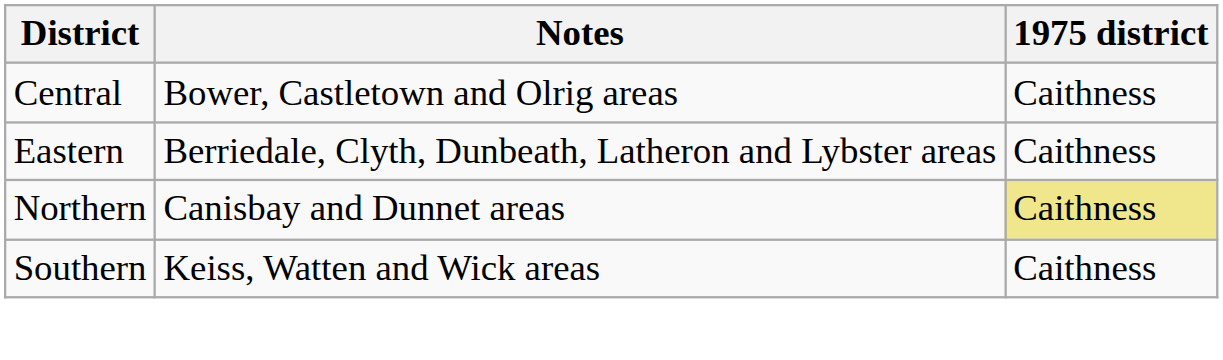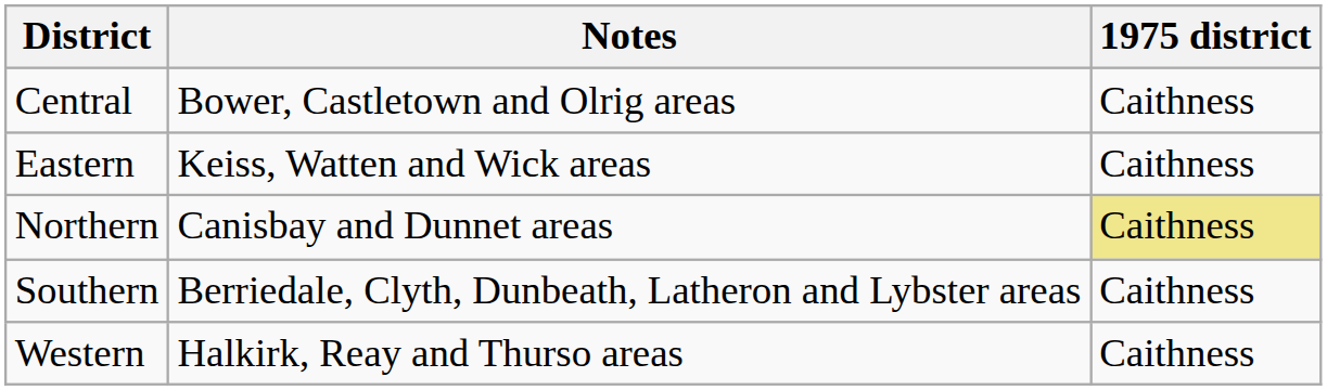 <table class="wikitable">
 <tr>
 <th>District</th>
 <th>Notes</th>
 <th>1975 district</th>
 </tr>
 <tr>
 <td>Central</td>
 <td>Bower, Castletown and Olrig areas</td>
 <td>Caithness</td>
 </tr>
 <tr>
 <td>Eastern</td>
-<td>Berriedale, Clyth, Dunbeath, Latheron and Lybster areas</td>
+<td>Keiss, Watten and Wick areas</td>
 <td>Caithness</td>
 </tr>
 <tr>
 <td>Northern</td>
 <td>Canisbay and Dunnet areas</td>
 <td style="background: khaki;">Caithness</td>
 </tr>
 <tr>
 <td>Southern</td>
-<td>Keiss, Watten and Wick areas</td>
+<td>Berriedale, Clyth, Dunbeath, Latheron and Lybster areas</td>
+<td>Caithness</td>
+</tr>
+<tr>
+<td>Western</td>
+<td>Halkirk, Reay and Thurso areas</td>
 <td>Caithness</td>
 </tr>
 </table>
